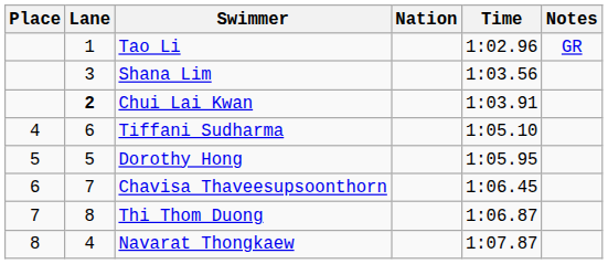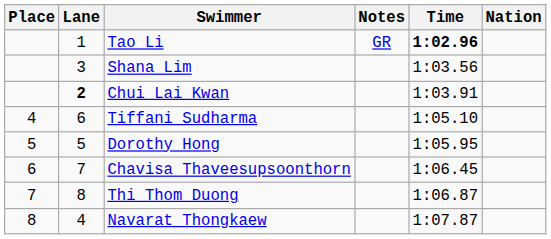 <table class="wikitable sortable" style="text-align:center">
 <tr>
 <th>Place</th>
 <th>Lane</th>
 <th>Swimmer</th>
+<th>Notes</th>
+<th>Time</th>
 <th>Nation</th>
-<th>Time</th>
-<th>Notes</th>
 </tr>
 <tr>
 <td></td>
 <td>1</td>
 <td align=left><a href='#'>Tao Li</a></td>
+<td><a href='#'>GR</a></td>
+<td><strong>1:02.96</strong></td>
 <td align=left></td>
-<td>1:02.96</td>
-<td><a href='#'>GR</a></td>
 </tr>
 <tr>
 <td></td>
 <td>3</td>
 <td align=left><a href='#'>Shana Lim</a></td>
+<td></td>
+<td>1:03.56</td>
 <td align=left></td>
-<td>1:03.56</td>
-<td></td>
 </tr>
 <tr>
 <td></td>
 <td><strong>2</strong></td>
 <td align=left><a href='#'>Chui Lai Kwan</a></td>
+<td></td>
+<td>1:03.91</td>
 <td align=left></td>
-<td>1:03.91</td>
-<td></td>
 </tr>
 <tr>
 <td>4</td>
 <td>6</td>
 <td align=left><a href='#'>Tiffani Sudharma</a></td>
+<td></td>
+<td>1:05.10</td>
 <td align=left></td>
-<td>1:05.10</td>
-<td></td>
 </tr>
 <tr>
 <td>5</td>
 <td>5</td>
 <td align=left><a href='#'>Dorothy Hong</a></td>
+<td></td>
+<td>1:05.95</td>
 <td align=left></td>
-<td>1:05.95</td>
-<td></td>
 </tr>
 <tr>
 <td>6</td>
 <td>7</td>
 <td align=left><a href='#'>Chavisa Thaveesupsoonthorn</a></td>
+<td></td>
+<td>1:06.45</td>
 <td align=left></td>
-<td>1:06.45</td>
-<td></td>
 </tr>
 <tr>
 <td>7</td>
 <td>8</td>
 <td align=left><a href='#'>Thi Thom Duong</a></td>
+<td></td>
+<td>1:06.87</td>
 <td align=left></td>
-<td>1:06.87</td>
-<td></td>
 </tr>
 <tr>
 <td>8</td>
 <td>4</td>
 <td align=left><a href='#'>Navarat Thongkaew</a></td>
+<td></td>
+<td>1:07.87</td>
 <td align=left></td>
-<td>1:07.87</td>
-<td></td>
 </tr>
 </table>
